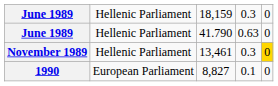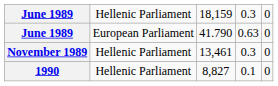 <table class="wikitable">
 <tr>
 <th><a href='#'>June 1989</a></th>
 <td align=center>Hellenic Parliament</td>
 <td align=center>18,159</td>
 <td align=center>0.3</td>
 <td align=center>0</td>
 </tr>
 <tr>
 <th><a href='#'>June 1989</a></th>
-<td align=center>Hellenic Parliament</td>
+<td align=center>European Parliament</td>
 <td align=center>41.790</td>
 <td align=center>0.63</td>
 <td align=center>0</td>
 </tr>
 <tr>
 <th><a href='#'>November 1989</a></th>
 <td align=center>Hellenic Parliament</td>
 <td align=center>13,461</td>
 <td align=center>0.3</td>
-<td align=center style="background: gold;">0</td>
+<td align=center>0</td>
 </tr>
 <tr>
 <th><a href='#'>1990</a></th>
-<td align=center>European Parliament</td>
+<td align=center>Hellenic Parliament</td>
 <td align=center>8,827</td>
 <td align=center>0.1</td>
 <td align=center>0</td>
 </tr>
 </table>
